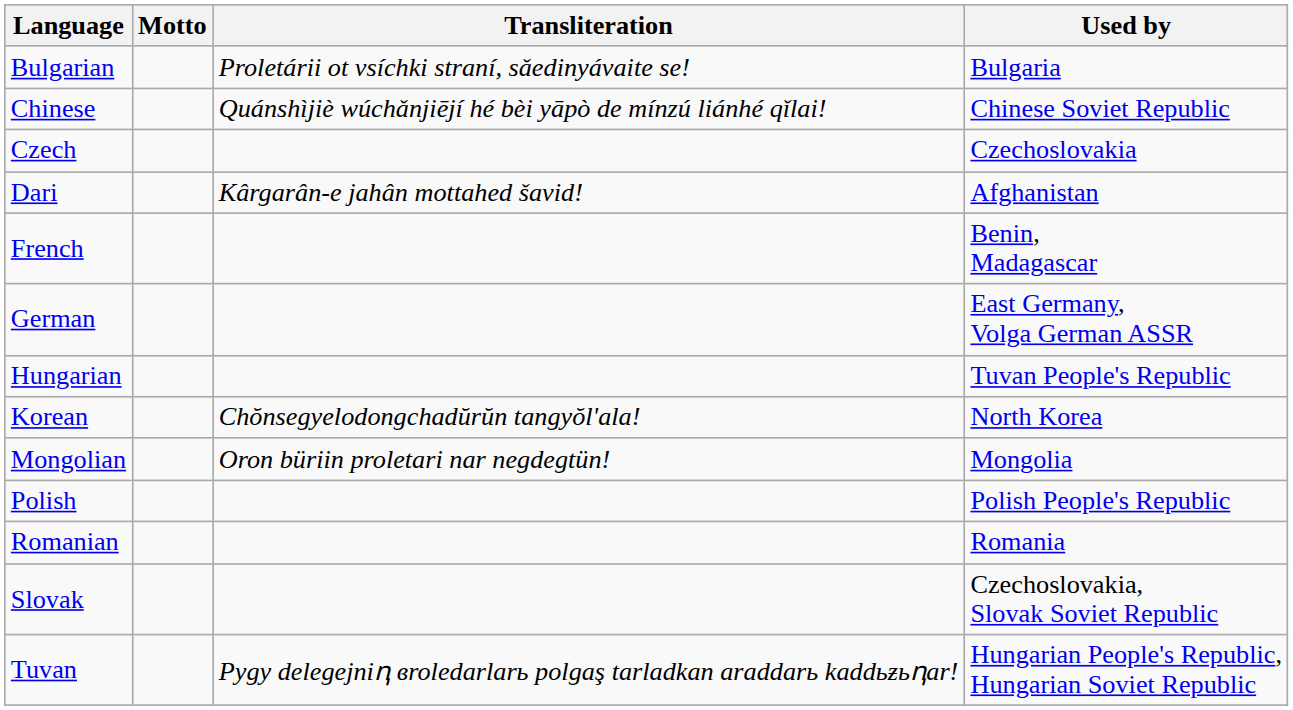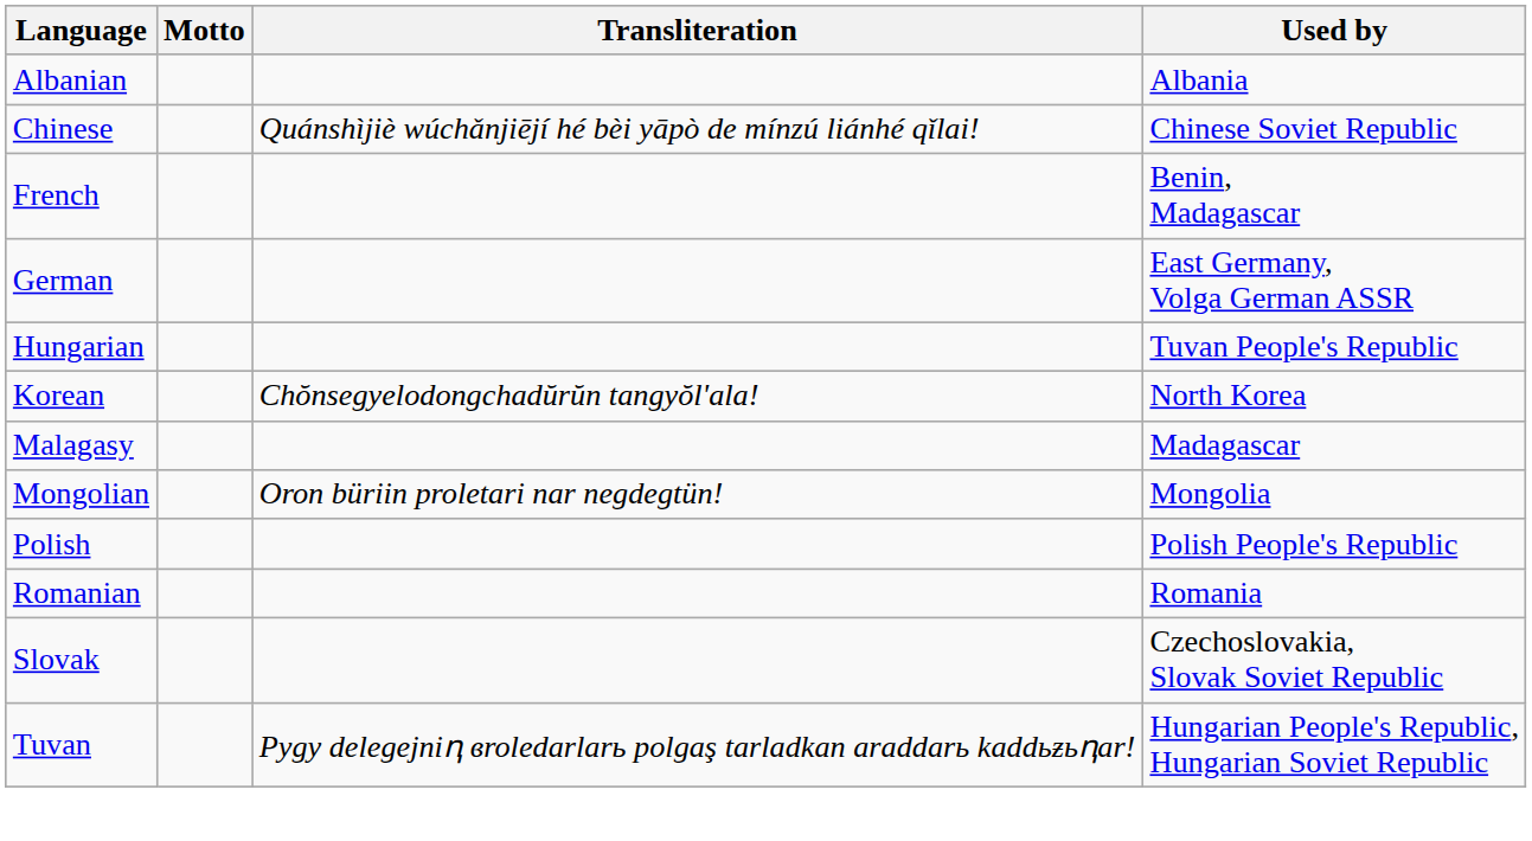 <table class="wikitable collapsible">
 <tr>
 <th>Language</th>
 <th>Motto</th>
 <th>Transliteration</th>
 <th>Used by</th>
 </tr>
 <tr>
-<td><a href='#'>Bulgarian</a></td>
+<td><a href='#'>Albanian</a></td>
 <td></td>
-<td><em>Proletárii ot vsíchki straní, sǎеdinyávaite se!</em></td>
-<td><a href='#'>Bulgaria</a></td>
+<td></td>
+<td><a href='#'>Albania</a></td>
 </tr>
 <tr>
 <td><a href='#'>Chinese</a></td>
 <td></td>
 <td><em>Quánshìjiè wúchǎnjiējí hé bèi yāpò de mínzú liánhé qǐlai!</em></td>
 <td><a href='#'>Chinese Soviet Republic</a></td>
-</tr>
-<tr>
-<td><a href='#'>Czech</a></td>
-<td></td>
-<td></td>
-<td><a href='#'>Czechoslovakia</a></td>
-</tr>
-<tr>
-<td><a href='#'>Dari</a></td>
-<td></td>
-<td><em>Kârgarân-e jahân mottahed šavid!</em></td>
-<td><a href='#'>Afghanistan</a></td>
 </tr>
 <tr>
 <td><a href='#'>French</a></td>
 <td></td>
 <td></td>
 <td><a href='#'>Benin</a>,<br><a href='#'>Madagascar</a></td>
 </tr>
 <tr>
 <td><a href='#'>German</a></td>
 <td></td>
 <td></td>
 <td><a href='#'>East Germany</a>,<br><a href='#'>Volga German ASSR</a></td>
 </tr>
 <tr>
 <td><a href='#'>Hungarian</a></td>
 <td></td>
 <td></td>
 <td><a href='#'>Tuvan People's Republic</a></td>
 </tr>
 <tr>
 <td><a href='#'>Korean</a></td>
 <td></td>
 <td><em>Chŏnsegyelodongchadŭrŭn tangyŏl'ala!</em></td>
 <td><a href='#'>North Korea</a></td>
+</tr>
+<tr>
+<td><a href='#'>Malagasy</a></td>
+<td></td>
+<td></td>
+<td><a href='#'>Madagascar</a></td>
 </tr>
 <tr>
 <td><a href='#'>Mongolian</a></td>
 <td></td>
 <td><em>Oron büriin proletari nar negdegtün!</em></td>
 <td><a href='#'>Mongolia</a></td>
 </tr>
 <tr>
 <td><a href='#'>Polish</a></td>
 <td></td>
 <td></td>
 <td><a href='#'>Polish People's Republic</a></td>
 </tr>
 <tr>
 <td><a href='#'>Romanian</a></td>
 <td></td>
 <td></td>
 <td><a href='#'>Romania</a></td>
 </tr>
 <tr>
 <td><a href='#'>Slovak</a></td>
 <td></td>
 <td></td>
 <td>Czechoslovakia,<br><a href='#'>Slovak Soviet Republic</a></td>
 </tr>
 <tr>
 <td><a href='#'>Tuvan</a></td>
 <td></td>
 <td><em>Pygy delegejniꞑ вroledarlarь polgaş tarladkan araddarь kaddьƶьꞑar!</em></td>
 <td><a href='#'>Hungarian People's Republic</a>,<br><a href='#'>Hungarian Soviet Republic</a></td>
 </tr>
 </table>
